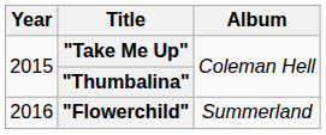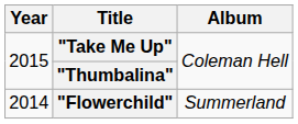 <table class="wikitable plainrowheaders" style="text-align:center;">
 <tr>
 <th scope="col">Year</th>
 <th scope="col">Title</th>
 <th scope="col">Album</th>
 </tr>
 <tr>
 <td rowspan="2">2015</td>
 <th scope="row">"Take Me Up"</th>
 <td rowspan="2"><em>Coleman Hell</em></td>
 </tr>
 <tr>
 <th scope="row">"Thumbalina"</th>
 </tr>
 <tr>
-<td>2016</td>
+<td>2014</td>
 <th scope="row">"Flowerchild"</th>
 <td><em>Summerland</em></td>
 </tr>
 </table>
